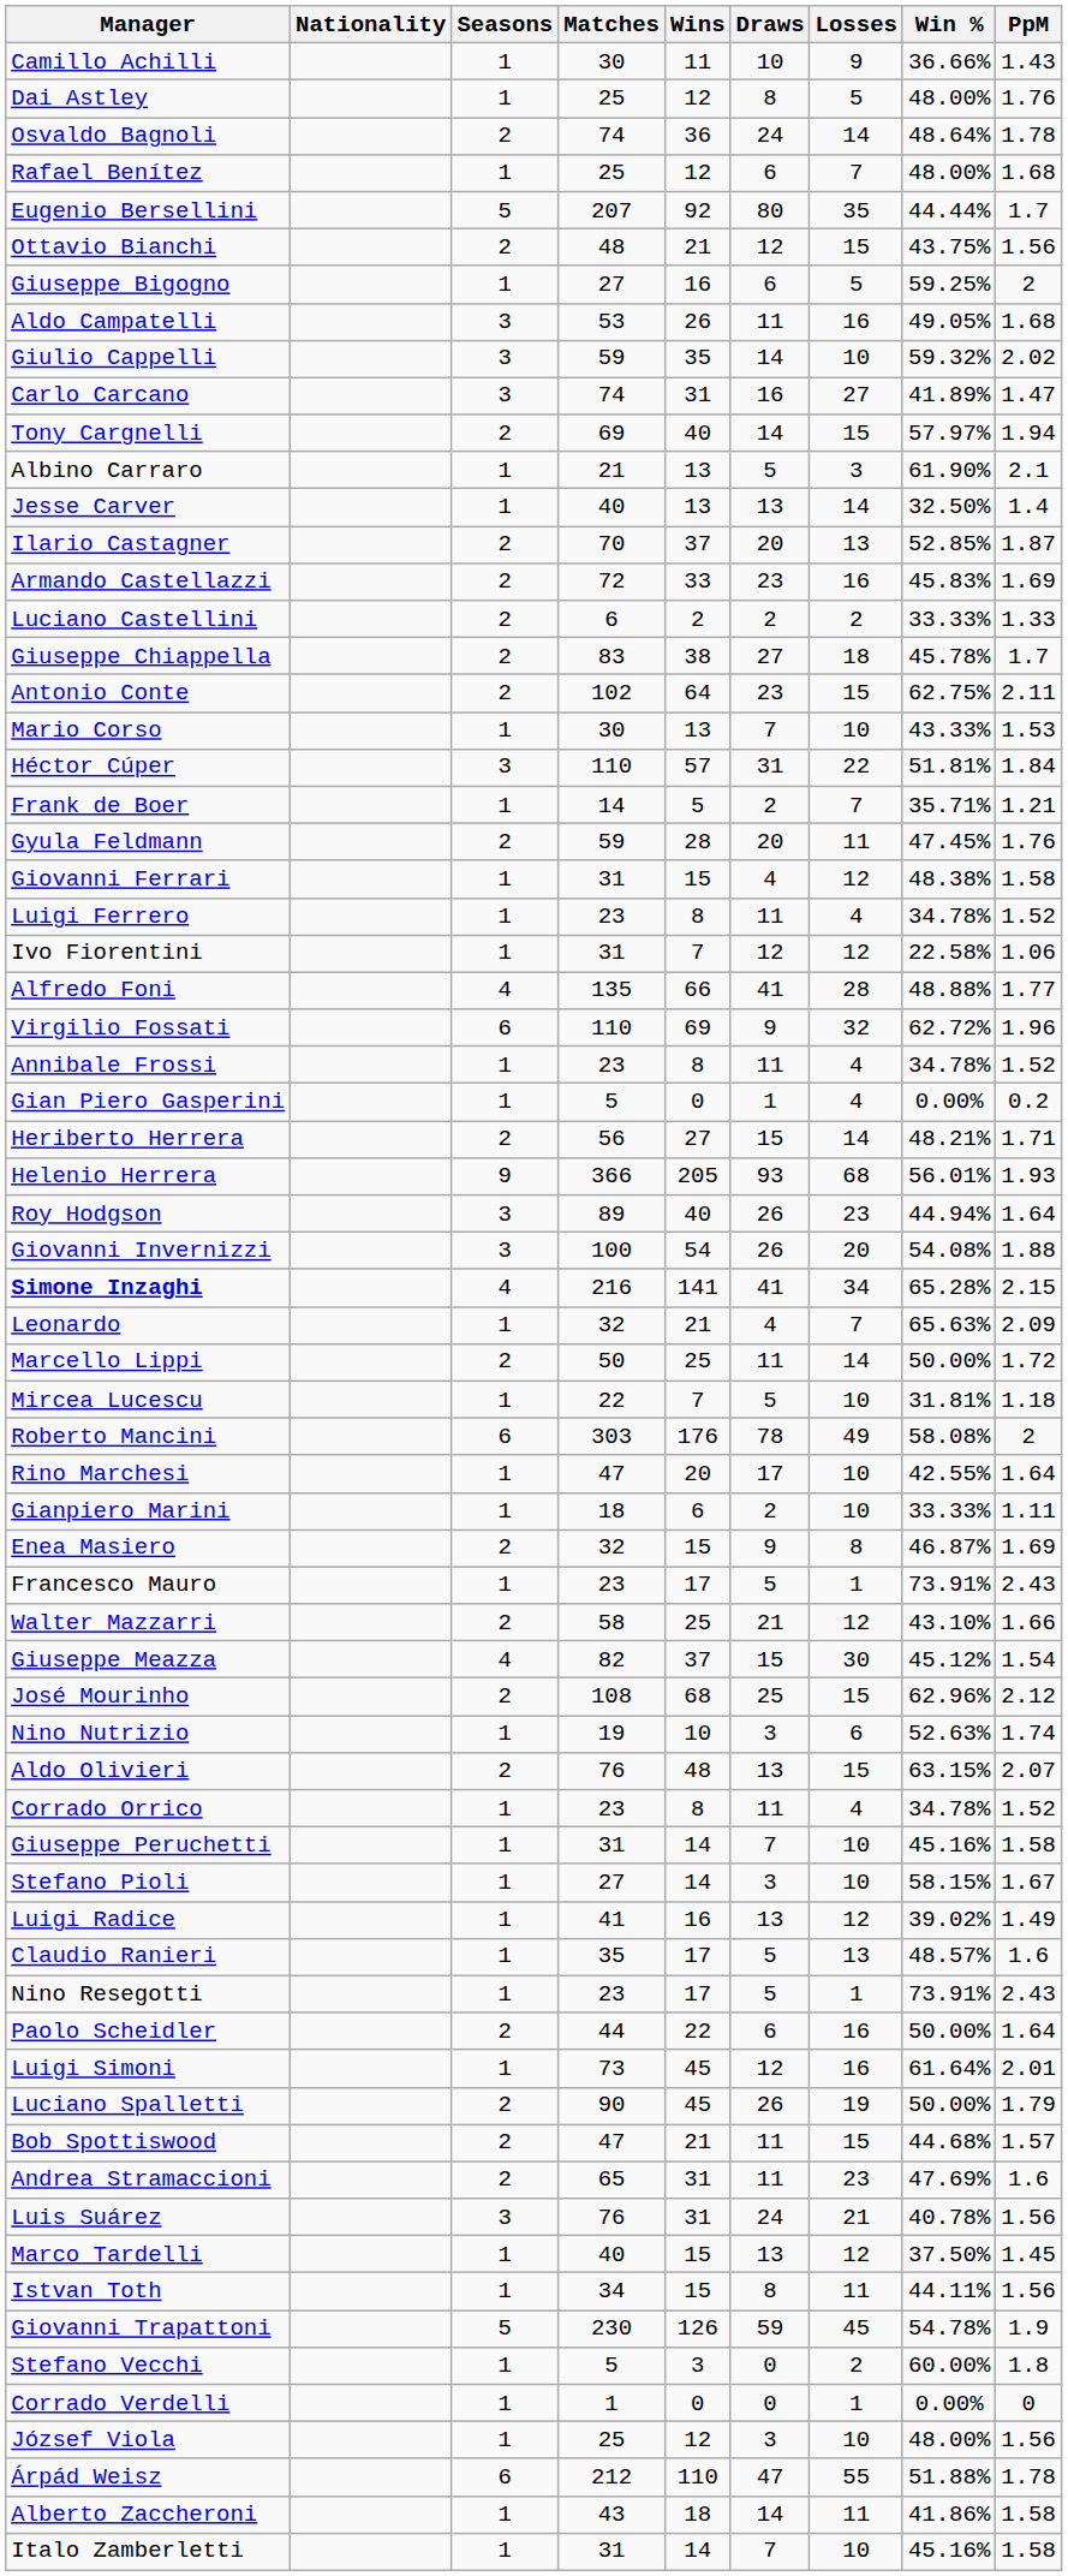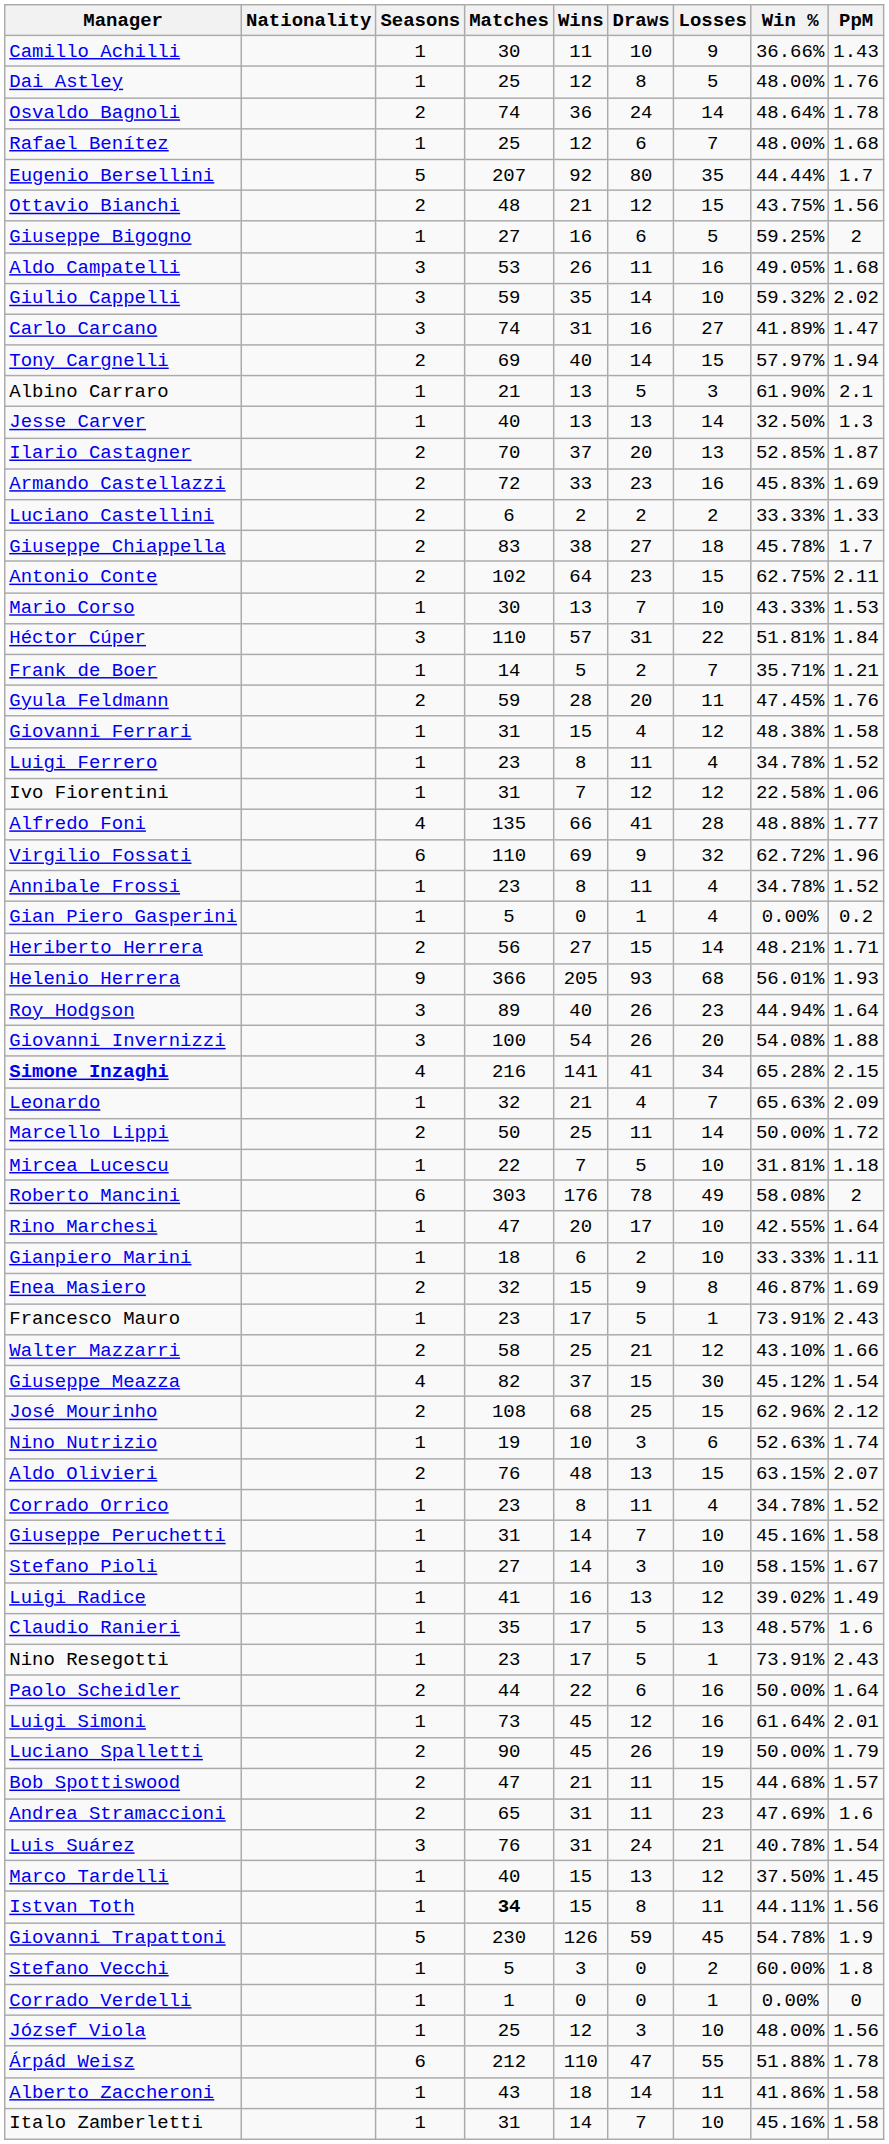 <table class="wikitable sortable" style="text-align: center">
 <tr>
 <th>Manager</th>
 <th>Nationality</th>
 <th>Seasons</th>
 <th>Matches</th>
 <th>Wins</th>
 <th>Draws</th>
 <th>Losses</th>
 <th>Win %</th>
 <th>PpM</th>
 </tr>
 <tr>
 <td align=left><a href='#'>Camillo Achilli</a></td>
 <td align=left></td>
 <td>1</td>
 <td>30</td>
 <td>11</td>
 <td>10</td>
 <td>9</td>
 <td>36.66%</td>
 <td>1.43</td>
 </tr>
 <tr>
 <td align=left><a href='#'>Dai Astley</a></td>
 <td align=left></td>
 <td>1</td>
 <td>25</td>
 <td>12</td>
 <td>8</td>
 <td>5</td>
 <td>48.00%</td>
 <td>1.76</td>
 </tr>
 <tr>
 <td align=left><a href='#'>Osvaldo Bagnoli</a></td>
 <td align=left></td>
 <td>2</td>
 <td>74</td>
 <td>36</td>
 <td>24</td>
 <td>14</td>
 <td>48.64%</td>
 <td>1.78</td>
 </tr>
 <tr>
 <td align=left><a href='#'>Rafael Benítez</a></td>
 <td align=left></td>
 <td>1</td>
 <td>25</td>
 <td>12</td>
 <td>6</td>
 <td>7</td>
 <td>48.00%</td>
 <td>1.68</td>
 </tr>
 <tr>
 <td align=left><a href='#'>Eugenio Bersellini</a></td>
 <td align=left></td>
 <td>5</td>
 <td>207</td>
 <td>92</td>
 <td>80</td>
 <td>35</td>
 <td>44.44%</td>
 <td>1.7</td>
 </tr>
 <tr>
 <td align=left><a href='#'>Ottavio Bianchi</a></td>
 <td align=left></td>
 <td>2</td>
 <td>48</td>
 <td>21</td>
 <td>12</td>
 <td>15</td>
 <td>43.75%</td>
 <td>1.56</td>
 </tr>
 <tr>
 <td align=left><a href='#'>Giuseppe Bigogno</a></td>
 <td align=left></td>
 <td>1</td>
 <td>27</td>
 <td>16</td>
 <td>6</td>
 <td>5</td>
 <td>59.25%</td>
 <td>2</td>
 </tr>
 <tr>
 <td align=left><a href='#'>Aldo Campatelli</a></td>
 <td align=left></td>
 <td>3</td>
 <td>53</td>
 <td>26</td>
 <td>11</td>
 <td>16</td>
 <td>49.05%</td>
 <td>1.68</td>
 </tr>
 <tr>
 <td align=left><a href='#'>Giulio Cappelli</a></td>
 <td align=left></td>
 <td>3</td>
 <td>59</td>
 <td>35</td>
 <td>14</td>
 <td>10</td>
 <td>59.32%</td>
 <td>2.02</td>
 </tr>
 <tr>
 <td align=left><a href='#'>Carlo Carcano</a></td>
 <td align=left></td>
 <td>3</td>
 <td>74</td>
 <td>31</td>
 <td>16</td>
 <td>27</td>
 <td>41.89%</td>
 <td>1.47</td>
 </tr>
 <tr>
 <td align=left><a href='#'>Tony Cargnelli</a></td>
 <td align=left></td>
 <td>2</td>
 <td>69</td>
 <td>40</td>
 <td>14</td>
 <td>15</td>
 <td>57.97%</td>
 <td>1.94</td>
 </tr>
 <tr>
 <td align=left>Albino Carraro</td>
 <td align=left></td>
 <td>1</td>
 <td>21</td>
 <td>13</td>
 <td>5</td>
 <td>3</td>
 <td>61.90%</td>
 <td>2.1</td>
 </tr>
 <tr>
 <td align=left><a href='#'>Jesse Carver</a></td>
 <td align=left></td>
 <td>1</td>
 <td>40</td>
 <td>13</td>
 <td>13</td>
 <td>14</td>
 <td>32.50%</td>
-<td>1.4</td>
+<td>1.3</td>
 </tr>
 <tr>
 <td align=left><a href='#'>Ilario Castagner</a></td>
 <td align=left></td>
 <td>2</td>
 <td>70</td>
 <td>37</td>
 <td>20</td>
 <td>13</td>
 <td>52.85%</td>
 <td>1.87</td>
 </tr>
 <tr>
 <td align=left><a href='#'>Armando Castellazzi</a></td>
 <td align=left></td>
 <td>2</td>
 <td>72</td>
 <td>33</td>
 <td>23</td>
 <td>16</td>
 <td>45.83%</td>
 <td>1.69</td>
 </tr>
 <tr>
 <td align=left><a href='#'>Luciano Castellini</a></td>
 <td align=left></td>
 <td>2</td>
 <td>6</td>
 <td>2</td>
 <td>2</td>
 <td>2</td>
 <td>33.33%</td>
 <td>1.33</td>
 </tr>
 <tr>
 <td align=left><a href='#'>Giuseppe Chiappella</a></td>
 <td align=left></td>
 <td>2</td>
 <td>83</td>
 <td>38</td>
 <td>27</td>
 <td>18</td>
 <td>45.78%</td>
 <td>1.7</td>
 </tr>
 <tr>
 <td align=left><a href='#'>Antonio Conte</a></td>
 <td align=left></td>
 <td>2</td>
 <td>102</td>
 <td>64</td>
 <td>23</td>
 <td>15</td>
 <td>62.75%</td>
 <td>2.11</td>
 </tr>
 <tr>
 <td align=left><a href='#'>Mario Corso</a></td>
 <td align=left></td>
 <td>1</td>
 <td>30</td>
 <td>13</td>
 <td>7</td>
 <td>10</td>
 <td>43.33%</td>
 <td>1.53</td>
 </tr>
 <tr>
 <td align=left><a href='#'>Héctor Cúper</a></td>
 <td align=left></td>
 <td>3</td>
 <td>110</td>
 <td>57</td>
 <td>31</td>
 <td>22</td>
 <td>51.81%</td>
 <td>1.84</td>
 </tr>
 <tr>
 <td align=left><a href='#'>Frank de Boer</a></td>
 <td align=left></td>
 <td>1</td>
 <td>14</td>
 <td>5</td>
 <td>2</td>
 <td>7</td>
 <td>35.71%</td>
 <td>1.21</td>
 </tr>
 <tr>
 <td align=left><a href='#'>Gyula Feldmann</a></td>
 <td align=left></td>
 <td>2</td>
 <td>59</td>
 <td>28</td>
 <td>20</td>
 <td>11</td>
 <td>47.45%</td>
 <td>1.76</td>
 </tr>
 <tr>
 <td align=left><a href='#'>Giovanni Ferrari</a></td>
 <td align=left></td>
 <td>1</td>
 <td>31</td>
 <td>15</td>
 <td>4</td>
 <td>12</td>
 <td>48.38%</td>
 <td>1.58</td>
 </tr>
 <tr>
 <td align=left><a href='#'>Luigi Ferrero</a></td>
 <td align=left></td>
 <td>1</td>
 <td>23</td>
 <td>8</td>
 <td>11</td>
 <td>4</td>
 <td>34.78%</td>
 <td>1.52</td>
 </tr>
 <tr>
 <td align=left>Ivo Fiorentini</td>
 <td align=left></td>
 <td>1</td>
 <td>31</td>
 <td>7</td>
 <td>12</td>
 <td>12</td>
 <td>22.58%</td>
 <td>1.06</td>
 </tr>
 <tr>
 <td align=left><a href='#'>Alfredo Foni</a></td>
 <td align=left></td>
 <td>4</td>
 <td>135</td>
 <td>66</td>
 <td>41</td>
 <td>28</td>
 <td>48.88%</td>
 <td>1.77</td>
 </tr>
 <tr>
 <td align=left><a href='#'>Virgilio Fossati</a></td>
 <td align=left></td>
 <td>6</td>
 <td>110</td>
 <td>69</td>
 <td>9</td>
 <td>32</td>
 <td>62.72%</td>
 <td>1.96</td>
 </tr>
 <tr>
 <td align=left><a href='#'>Annibale Frossi</a></td>
 <td align=left></td>
 <td>1</td>
 <td>23</td>
 <td>8</td>
 <td>11</td>
 <td>4</td>
 <td>34.78%</td>
 <td>1.52</td>
 </tr>
 <tr>
 <td align=left><a href='#'>Gian Piero Gasperini</a></td>
 <td align=left></td>
 <td>1</td>
 <td>5</td>
 <td>0</td>
 <td>1</td>
 <td>4</td>
 <td>0.00%</td>
 <td>0.2</td>
 </tr>
 <tr>
 <td align=left><a href='#'>Heriberto Herrera</a></td>
 <td align=left></td>
 <td>2</td>
 <td>56</td>
 <td>27</td>
 <td>15</td>
 <td>14</td>
 <td>48.21%</td>
 <td>1.71</td>
 </tr>
 <tr>
 <td align=left><a href='#'>Helenio Herrera</a></td>
 <td align=left></td>
 <td>9</td>
 <td>366</td>
 <td>205</td>
 <td>93</td>
 <td>68</td>
 <td>56.01%</td>
 <td>1.93</td>
 </tr>
 <tr>
 <td align=left><a href='#'>Roy Hodgson</a></td>
 <td align=left></td>
 <td>3</td>
 <td>89</td>
 <td>40</td>
 <td>26</td>
 <td>23</td>
 <td>44.94%</td>
 <td>1.64</td>
 </tr>
 <tr>
 <td align=left><a href='#'>Giovanni Invernizzi</a></td>
 <td align=left></td>
 <td>3</td>
 <td>100</td>
 <td>54</td>
 <td>26</td>
 <td>20</td>
 <td>54.08%</td>
 <td>1.88</td>
 </tr>
 <tr>
 <td align=left><strong><a href='#'>Simone Inzaghi</a></strong></td>
 <td align=left></td>
 <td>4</td>
 <td>216</td>
 <td>141</td>
 <td>41</td>
 <td>34</td>
 <td>65.28%</td>
 <td>2.15</td>
 </tr>
 <tr>
 <td align=left><a href='#'>Leonardo</a></td>
 <td align=left></td>
 <td>1</td>
 <td>32</td>
 <td>21</td>
 <td>4</td>
 <td>7</td>
 <td>65.63%</td>
 <td>2.09</td>
 </tr>
 <tr>
 <td align=left><a href='#'>Marcello Lippi</a></td>
 <td align=left></td>
 <td>2</td>
 <td>50</td>
 <td>25</td>
 <td>11</td>
 <td>14</td>
 <td>50.00%</td>
 <td>1.72</td>
 </tr>
 <tr>
 <td align=left><a href='#'>Mircea Lucescu</a></td>
 <td align=left></td>
 <td>1</td>
 <td>22</td>
 <td>7</td>
 <td>5</td>
 <td>10</td>
 <td>31.81%</td>
 <td>1.18</td>
 </tr>
 <tr>
 <td align=left><a href='#'>Roberto Mancini</a></td>
 <td align=left></td>
 <td>6</td>
 <td>303</td>
 <td>176</td>
 <td>78</td>
 <td>49</td>
 <td>58.08%</td>
 <td>2</td>
 </tr>
 <tr>
 <td align=left><a href='#'>Rino Marchesi</a></td>
 <td align=left></td>
 <td>1</td>
 <td>47</td>
 <td>20</td>
 <td>17</td>
 <td>10</td>
 <td>42.55%</td>
 <td>1.64</td>
 </tr>
 <tr>
 <td align=left><a href='#'>Gianpiero Marini</a></td>
 <td align=left></td>
 <td>1</td>
 <td>18</td>
 <td>6</td>
 <td>2</td>
 <td>10</td>
 <td>33.33%</td>
 <td>1.11</td>
 </tr>
 <tr>
 <td align=left><a href='#'>Enea Masiero</a></td>
 <td align=left></td>
 <td>2</td>
 <td>32</td>
 <td>15</td>
 <td>9</td>
 <td>8</td>
 <td>46.87%</td>
 <td>1.69</td>
 </tr>
 <tr>
 <td align=left>Francesco Mauro</td>
 <td align=left></td>
 <td>1</td>
 <td>23</td>
 <td>17</td>
 <td>5</td>
 <td>1</td>
 <td>73.91%</td>
 <td>2.43</td>
 </tr>
 <tr>
 <td align=left><a href='#'>Walter Mazzarri</a></td>
 <td align=left></td>
 <td>2</td>
 <td>58</td>
 <td>25</td>
 <td>21</td>
 <td>12</td>
 <td>43.10%</td>
 <td>1.66</td>
 </tr>
 <tr>
 <td align=left><a href='#'>Giuseppe Meazza</a></td>
 <td align=left></td>
 <td>4</td>
 <td>82</td>
 <td>37</td>
 <td>15</td>
 <td>30</td>
 <td>45.12%</td>
 <td>1.54</td>
 </tr>
 <tr>
 <td align=left><a href='#'>José Mourinho</a></td>
 <td align=left></td>
 <td>2</td>
 <td>108</td>
 <td>68</td>
 <td>25</td>
 <td>15</td>
 <td>62.96%</td>
 <td>2.12</td>
 </tr>
 <tr>
 <td align=left><a href='#'>Nino Nutrizio</a></td>
 <td align=left></td>
 <td>1</td>
 <td>19</td>
 <td>10</td>
 <td>3</td>
 <td>6</td>
 <td>52.63%</td>
 <td>1.74</td>
 </tr>
 <tr>
 <td align=left><a href='#'>Aldo Olivieri</a></td>
 <td align=left></td>
 <td>2</td>
 <td>76</td>
 <td>48</td>
 <td>13</td>
 <td>15</td>
 <td>63.15%</td>
 <td>2.07</td>
 </tr>
 <tr>
 <td align=left><a href='#'>Corrado Orrico</a></td>
 <td align=left></td>
 <td>1</td>
 <td>23</td>
 <td>8</td>
 <td>11</td>
 <td>4</td>
 <td>34.78%</td>
 <td>1.52</td>
 </tr>
 <tr>
 <td align=left><a href='#'>Giuseppe Peruchetti</a></td>
 <td align=left></td>
 <td>1</td>
 <td>31</td>
 <td>14</td>
 <td>7</td>
 <td>10</td>
 <td>45.16%</td>
 <td>1.58</td>
 </tr>
 <tr>
 <td align=left><a href='#'>Stefano Pioli</a></td>
 <td align=left></td>
 <td>1</td>
 <td>27</td>
 <td>14</td>
 <td>3</td>
 <td>10</td>
 <td>58.15%</td>
 <td>1.67</td>
 </tr>
 <tr>
 <td align=left><a href='#'>Luigi Radice</a></td>
 <td align=left></td>
 <td>1</td>
 <td>41</td>
 <td>16</td>
 <td>13</td>
 <td>12</td>
 <td>39.02%</td>
 <td>1.49</td>
 </tr>
 <tr>
 <td align=left><a href='#'>Claudio Ranieri</a></td>
 <td align=left></td>
 <td>1</td>
 <td>35</td>
 <td>17</td>
 <td>5</td>
 <td>13</td>
 <td>48.57%</td>
 <td>1.6</td>
 </tr>
 <tr>
 <td align=left>Nino Resegotti</td>
 <td align=left></td>
 <td>1</td>
 <td>23</td>
 <td>17</td>
 <td>5</td>
 <td>1</td>
 <td>73.91%</td>
 <td>2.43</td>
 </tr>
 <tr>
 <td align=left><a href='#'>Paolo Scheidler</a></td>
 <td align=left></td>
 <td>2</td>
 <td>44</td>
 <td>22</td>
 <td>6</td>
 <td>16</td>
 <td>50.00%</td>
 <td>1.64</td>
 </tr>
 <tr>
 <td align=left><a href='#'>Luigi Simoni</a></td>
 <td align=left></td>
 <td>1</td>
 <td>73</td>
 <td>45</td>
 <td>12</td>
 <td>16</td>
 <td>61.64%</td>
 <td>2.01</td>
 </tr>
 <tr>
 <td align=left><a href='#'>Luciano Spalletti</a></td>
 <td align=left></td>
 <td>2</td>
 <td>90</td>
 <td>45</td>
 <td>26</td>
 <td>19</td>
 <td>50.00%</td>
 <td>1.79</td>
 </tr>
 <tr>
 <td align=left><a href='#'>Bob Spottiswood</a></td>
 <td align=left></td>
 <td>2</td>
 <td>47</td>
 <td>21</td>
 <td>11</td>
 <td>15</td>
 <td>44.68%</td>
 <td>1.57</td>
 </tr>
 <tr>
 <td align=left><a href='#'>Andrea Stramaccioni</a></td>
 <td align=left></td>
 <td>2</td>
 <td>65</td>
 <td>31</td>
 <td>11</td>
 <td>23</td>
 <td>47.69%</td>
 <td>1.6</td>
 </tr>
 <tr>
 <td align=left><a href='#'>Luis Suárez</a></td>
 <td align=left></td>
 <td>3</td>
 <td>76</td>
 <td>31</td>
 <td>24</td>
 <td>21</td>
 <td>40.78%</td>
-<td>1.56</td>
+<td>1.54</td>
 </tr>
 <tr>
 <td align=left><a href='#'>Marco Tardelli</a></td>
 <td align=left></td>
 <td>1</td>
 <td>40</td>
 <td>15</td>
 <td>13</td>
 <td>12</td>
 <td>37.50%</td>
 <td>1.45</td>
 </tr>
 <tr>
 <td align=left><a href='#'>Istvan Toth</a></td>
 <td align=left></td>
 <td>1</td>
-<td>34</td>
+<td><strong>34</strong></td>
 <td>15</td>
 <td>8</td>
 <td>11</td>
 <td>44.11%</td>
 <td>1.56</td>
 </tr>
 <tr>
 <td align=left><a href='#'>Giovanni Trapattoni</a></td>
 <td align=left></td>
 <td>5</td>
 <td>230</td>
 <td>126</td>
 <td>59</td>
 <td>45</td>
 <td>54.78%</td>
 <td>1.9</td>
 </tr>
 <tr>
 <td align=left><a href='#'>Stefano Vecchi</a></td>
 <td align=left></td>
 <td>1</td>
 <td>5</td>
 <td>3</td>
 <td>0</td>
 <td>2</td>
 <td>60.00%</td>
 <td>1.8</td>
 </tr>
 <tr>
 <td align=left><a href='#'>Corrado Verdelli</a></td>
 <td align=left></td>
 <td>1</td>
 <td>1</td>
 <td>0</td>
 <td>0</td>
 <td>1</td>
 <td>0.00%</td>
 <td>0</td>
 </tr>
 <tr>
 <td align=left><a href='#'>József Viola</a></td>
 <td align=left></td>
 <td>1</td>
 <td>25</td>
 <td>12</td>
 <td>3</td>
 <td>10</td>
 <td>48.00%</td>
 <td>1.56</td>
 </tr>
 <tr>
 <td align=left><a href='#'>Árpád Weisz</a></td>
 <td align=left></td>
 <td>6</td>
 <td>212</td>
 <td>110</td>
 <td>47</td>
 <td>55</td>
 <td>51.88%</td>
 <td>1.78</td>
 </tr>
 <tr>
 <td align=left><a href='#'>Alberto Zaccheroni</a></td>
 <td align=left></td>
 <td>1</td>
 <td>43</td>
 <td>18</td>
 <td>14</td>
 <td>11</td>
 <td>41.86%</td>
 <td>1.58</td>
 </tr>
 <tr>
 <td align=left>Italo Zamberletti</td>
 <td align=left></td>
 <td>1</td>
 <td>31</td>
 <td>14</td>
 <td>7</td>
 <td>10</td>
 <td>45.16%</td>
 <td>1.58</td>
 </tr>
 </table>
